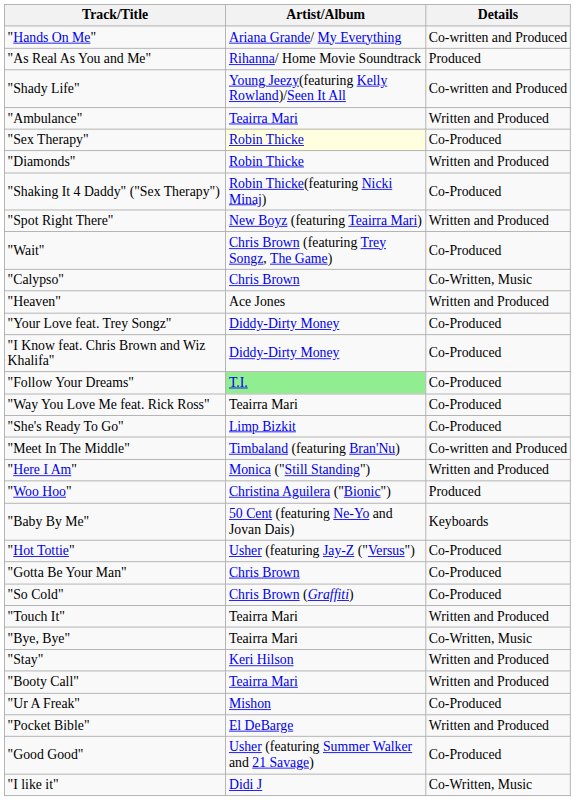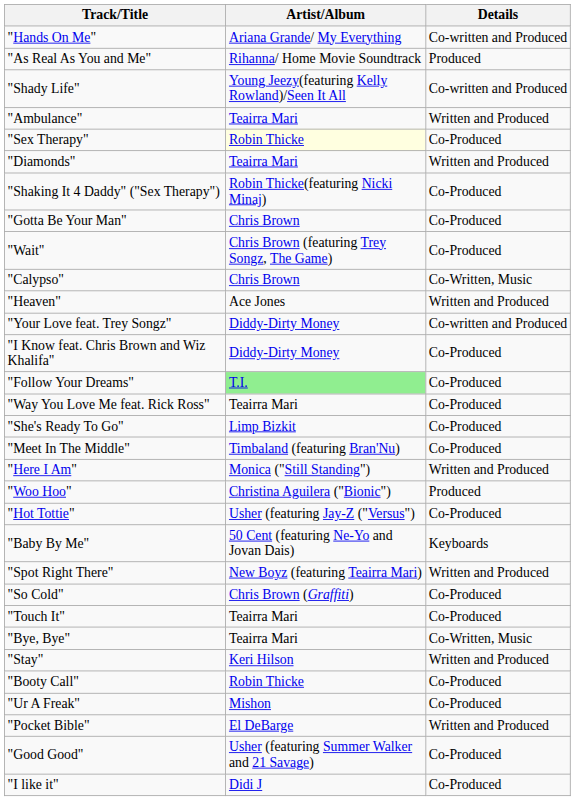 <table class="wikitable">
 <tr>
 <th style="width:250px;">Track/Title</th>
 <th style="width:225px;">Artist/Album</th>
 <th>Details</th>
 </tr>
 <tr>
 <td>"<a href='#'>Hands On Me</a>"</td>
 <td><a href='#'>Ariana Grande</a>/ <a href='#'>My Everything</a></td>
 <td>Co-written and Produced</td>
 </tr>
 <tr>
 <td>"As Real As You and Me"</td>
 <td><a href='#'>Rihanna</a>/ Home Movie Soundtrack</td>
 <td>Produced</td>
 </tr>
 <tr>
 <td>"Shady Life"</td>
 <td><a href='#'>Young Jeezy</a>(featuring <a href='#'>Kelly Rowland</a>)/<a href='#'>Seen It All</a></td>
 <td>Co-written and Produced</td>
 </tr>
 <tr>
 <td>"Ambulance"</td>
 <td><a href='#'>Teairra Mari</a></td>
 <td>Written and Produced</td>
 </tr>
 <tr>
 <td>"Sex Therapy"</td>
 <td style="background: lightyellow;"><a href='#'>Robin Thicke</a></td>
 <td>Co-Produced</td>
 </tr>
 <tr>
 <td>"Diamonds"</td>
-<td><a href='#'>Robin Thicke</a></td>
+<td><a href='#'>Teairra Mari</a></td>
 <td>Written and Produced</td>
 </tr>
 <tr>
 <td>"Shaking It 4 Daddy" ("Sex Therapy")</td>
 <td><a href='#'>Robin Thicke</a>(featuring <a href='#'>Nicki Minaj</a>)</td>
 <td>Co-Produced</td>
 </tr>
 <tr>
-<td>"Spot Right There"</td>
-<td><a href='#'>New Boyz</a> (featuring <a href='#'>Teairra Mari</a>)</td>
-<td>Written and Produced</td>
+<td>"Gotta Be Your Man"</td>
+<td><a href='#'>Chris Brown</a></td>
+<td>Co-Produced</td>
 </tr>
 <tr>
 <td>"Wait"</td>
 <td><a href='#'>Chris Brown</a> (featuring <a href='#'>Trey Songz</a>, <a href='#'>The Game</a>)</td>
 <td>Co-Produced</td>
 </tr>
 <tr>
 <td>"Calypso"</td>
 <td><a href='#'>Chris Brown</a></td>
 <td>Co-Written, Music</td>
 </tr>
 <tr>
 <td>"Heaven"</td>
 <td>Ace Jones</td>
 <td>Written and Produced</td>
 </tr>
 <tr>
 <td>"Your Love feat. Trey Songz"</td>
 <td><a href='#'>Diddy-Dirty Money</a></td>
-<td>Co-Produced</td>
+<td>Co-written and Produced</td>
 </tr>
 <tr>
 <td>"I Know feat. Chris Brown and Wiz Khalifa"</td>
 <td><a href='#'>Diddy-Dirty Money</a></td>
 <td>Co-Produced</td>
 </tr>
 <tr>
 <td>"Follow Your Dreams"</td>
 <td style="background: lightgreen;"><a href='#'>T.I.</a></td>
 <td>Co-Produced</td>
 </tr>
 <tr>
 <td>"Way You Love Me feat. Rick Ross"</td>
 <td>Teairra Mari</td>
 <td>Co-Produced</td>
 </tr>
 <tr>
 <td>"She's Ready To Go"</td>
 <td><a href='#'>Limp Bizkit</a></td>
 <td>Co-Produced</td>
 </tr>
 <tr>
 <td>"Meet In The Middle"</td>
 <td><a href='#'>Timbaland</a> (featuring <a href='#'>Bran'Nu</a>)</td>
-<td>Co-written and Produced</td>
+<td>Co-Produced</td>
 </tr>
 <tr>
 <td>"<a href='#'>Here I Am</a>"</td>
 <td><a href='#'>Monica</a> ("<a href='#'>Still Standing</a>")</td>
 <td>Written and Produced</td>
 </tr>
 <tr>
 <td>"<a href='#'>Woo Hoo</a>"</td>
 <td><a href='#'>Christina Aguilera</a> ("<a href='#'>Bionic</a>")</td>
 <td>Produced</td>
 </tr>
 <tr>
+<td>"<a href='#'>Hot Tottie</a>"</td>
+<td><a href='#'>Usher</a> (featuring <a href='#'>Jay-Z</a> ("<a href='#'>Versus</a>")</td>
+<td>Co-Produced</td>
+</tr>
+<tr>
 <td>"Baby By Me"</td>
 <td><a href='#'>50 Cent</a> (featuring <a href='#'>Ne-Yo</a> and Jovan Dais)</td>
 <td>Keyboards</td>
 </tr>
 <tr>
-<td>"<a href='#'>Hot Tottie</a>"</td>
-<td><a href='#'>Usher</a> (featuring <a href='#'>Jay-Z</a> ("<a href='#'>Versus</a>")</td>
-<td>Co-Produced</td>
-</tr>
-<tr>
-<td>"Gotta Be Your Man"</td>
-<td><a href='#'>Chris Brown</a></td>
-<td>Co-Produced</td>
+<td>"Spot Right There"</td>
+<td><a href='#'>New Boyz</a> (featuring <a href='#'>Teairra Mari</a>)</td>
+<td>Written and Produced</td>
 </tr>
 <tr>
 <td>"So Cold"</td>
 <td><a href='#'>Chris Brown</a> (<em><a href='#'>Graffiti</a></em>)</td>
 <td>Co-Produced</td>
 </tr>
 <tr>
 <td>"Touch It"</td>
 <td>Teairra Mari</td>
-<td>Written and Produced</td>
+<td>Co-Produced</td>
 </tr>
 <tr>
 <td>"Bye, Bye"</td>
 <td>Teairra Mari</td>
 <td>Co-Written, Music</td>
 </tr>
 <tr>
 <td>"Stay"</td>
 <td><a href='#'>Keri Hilson</a></td>
 <td>Written and Produced</td>
 </tr>
 <tr>
 <td>"Booty Call"</td>
-<td><a href='#'>Teairra Mari</a></td>
-<td>Written and Produced</td>
+<td><a href='#'>Robin Thicke</a></td>
+<td>Co-Produced</td>
 </tr>
 <tr>
 <td>"Ur A Freak"</td>
 <td><a href='#'>Mishon</a></td>
 <td>Co-Produced</td>
 </tr>
 <tr>
 <td>"Pocket Bible"</td>
 <td><a href='#'>El DeBarge</a></td>
 <td>Written and Produced</td>
 </tr>
 <tr>
 <td>"Good Good"</td>
 <td><a href='#'>Usher</a> (featuring <a href='#'>Summer Walker</a> and <a href='#'>21 Savage</a>)</td>
 <td>Co-Produced</td>
 </tr>
 <tr>
 <td>"I like it"</td>
 <td><a href='#'>Didi J</a></td>
-<td>Co-Written, Music</td>
+<td>Co-Produced</td>
 </tr>
 </table>
